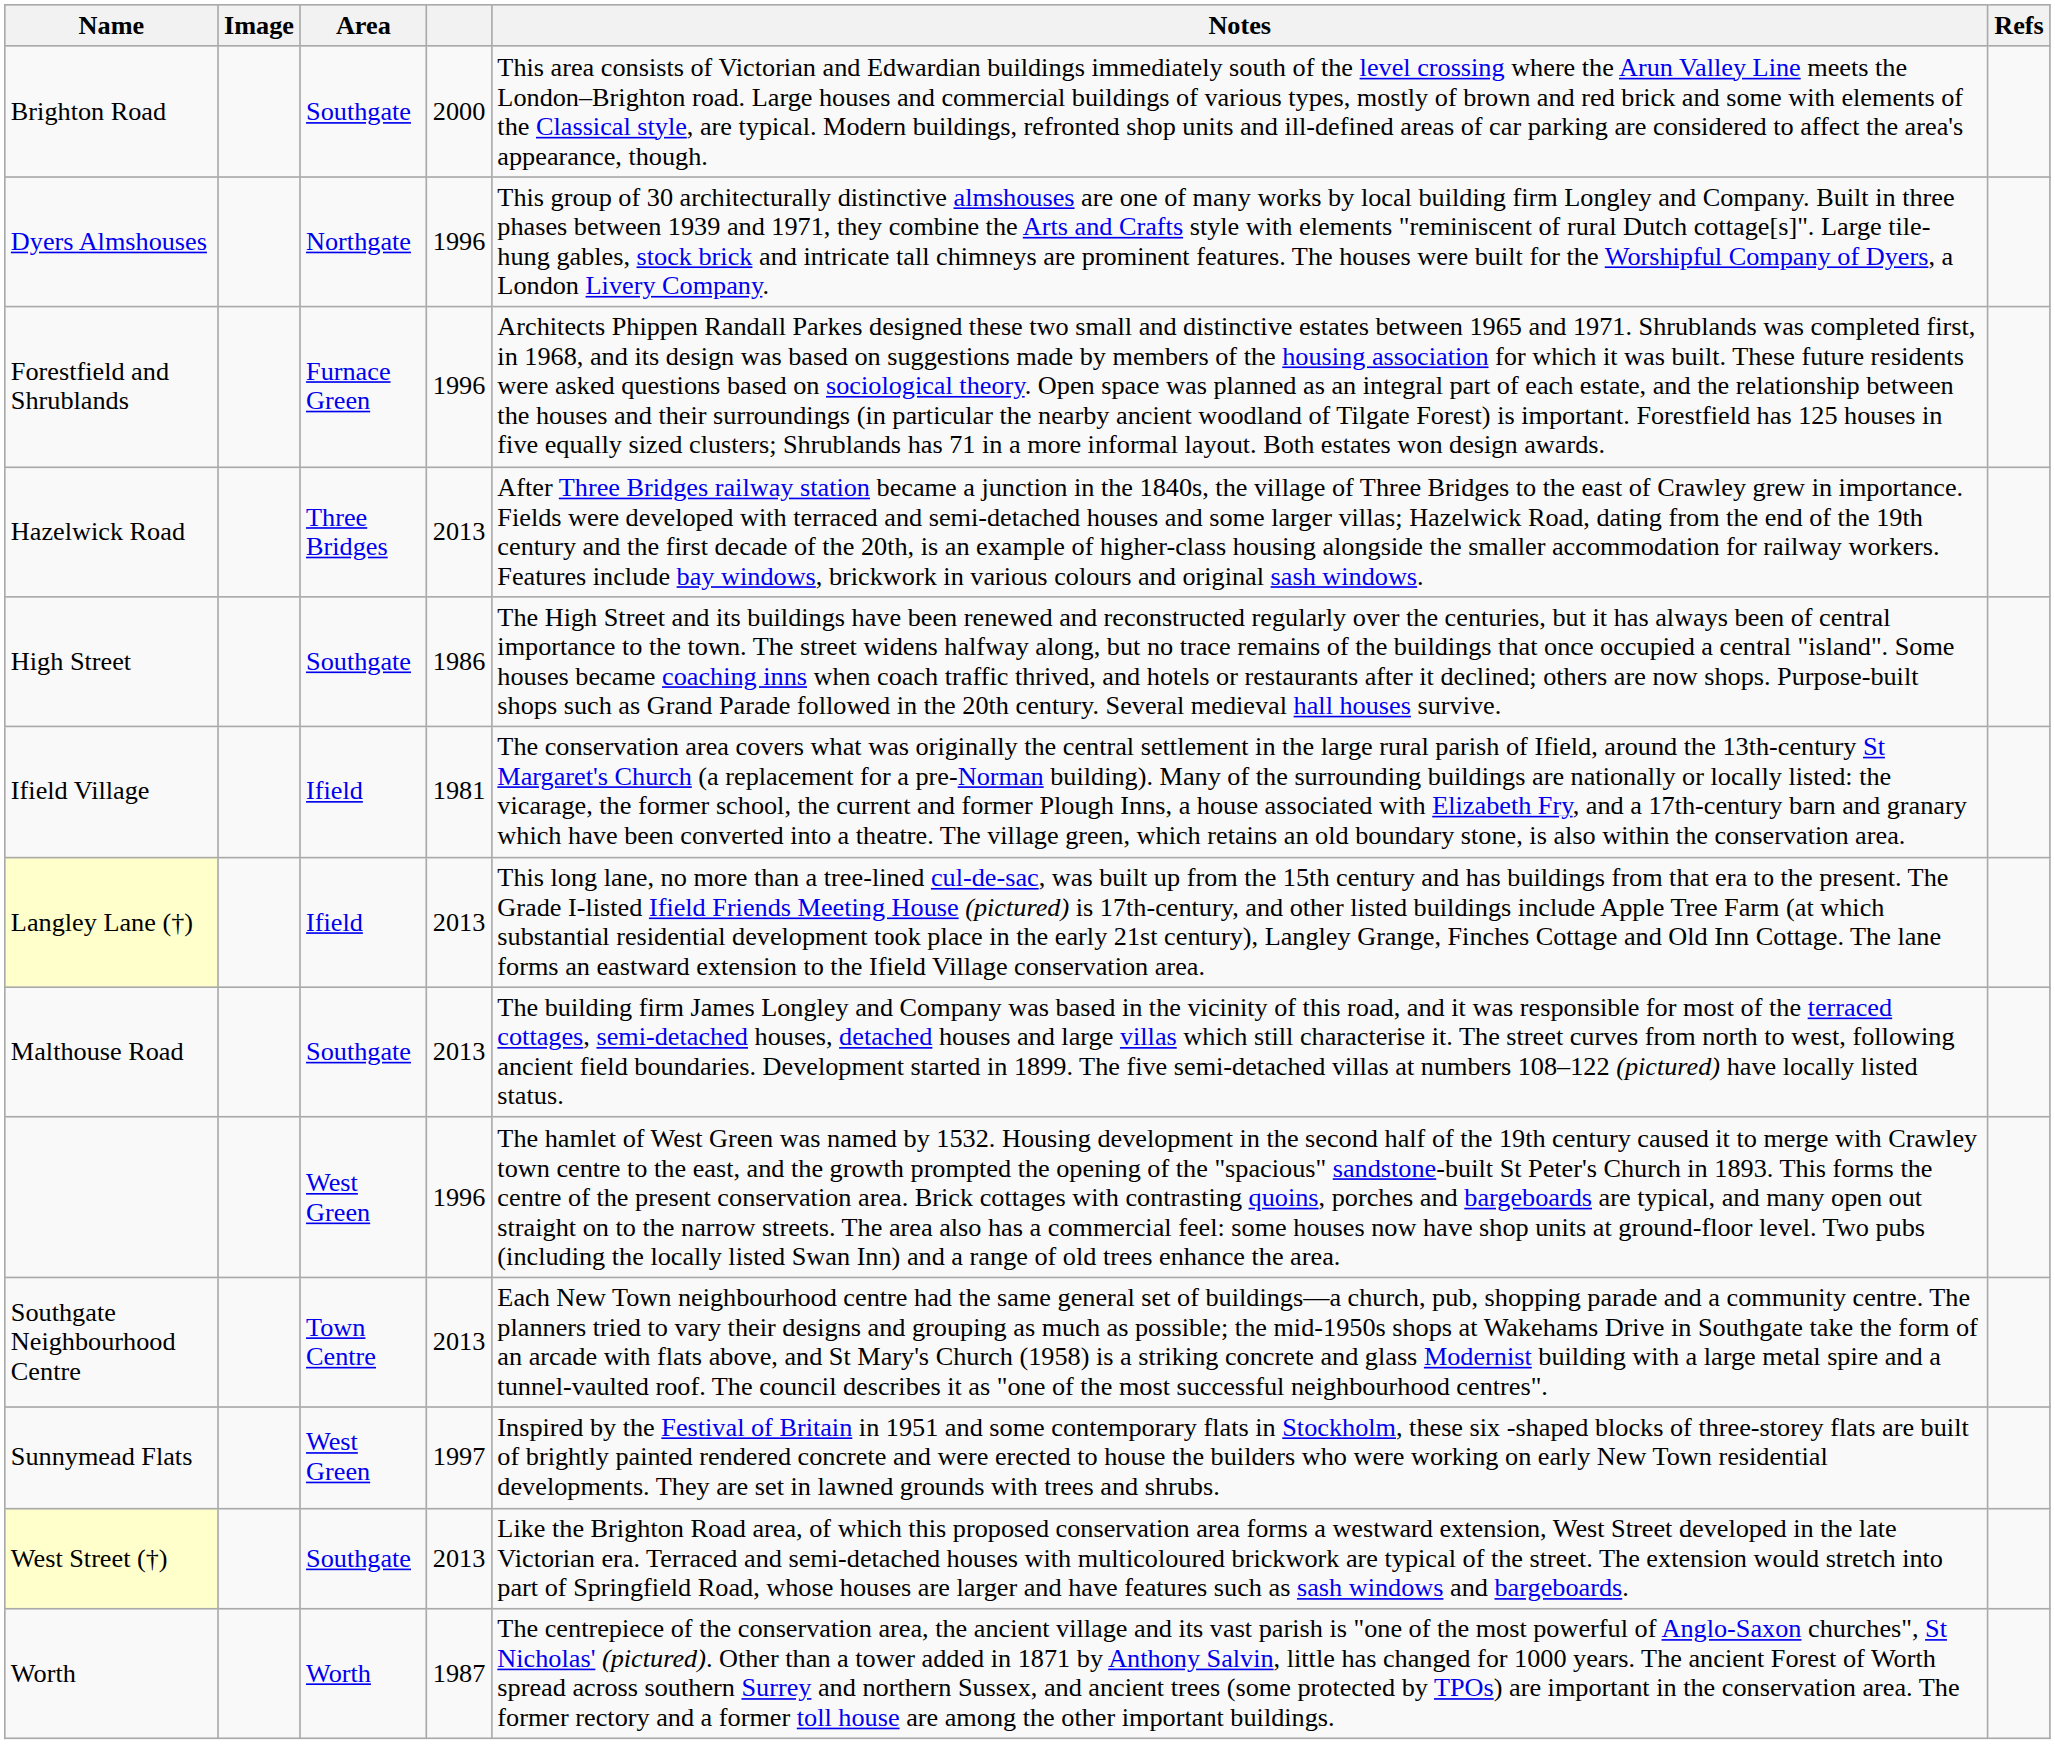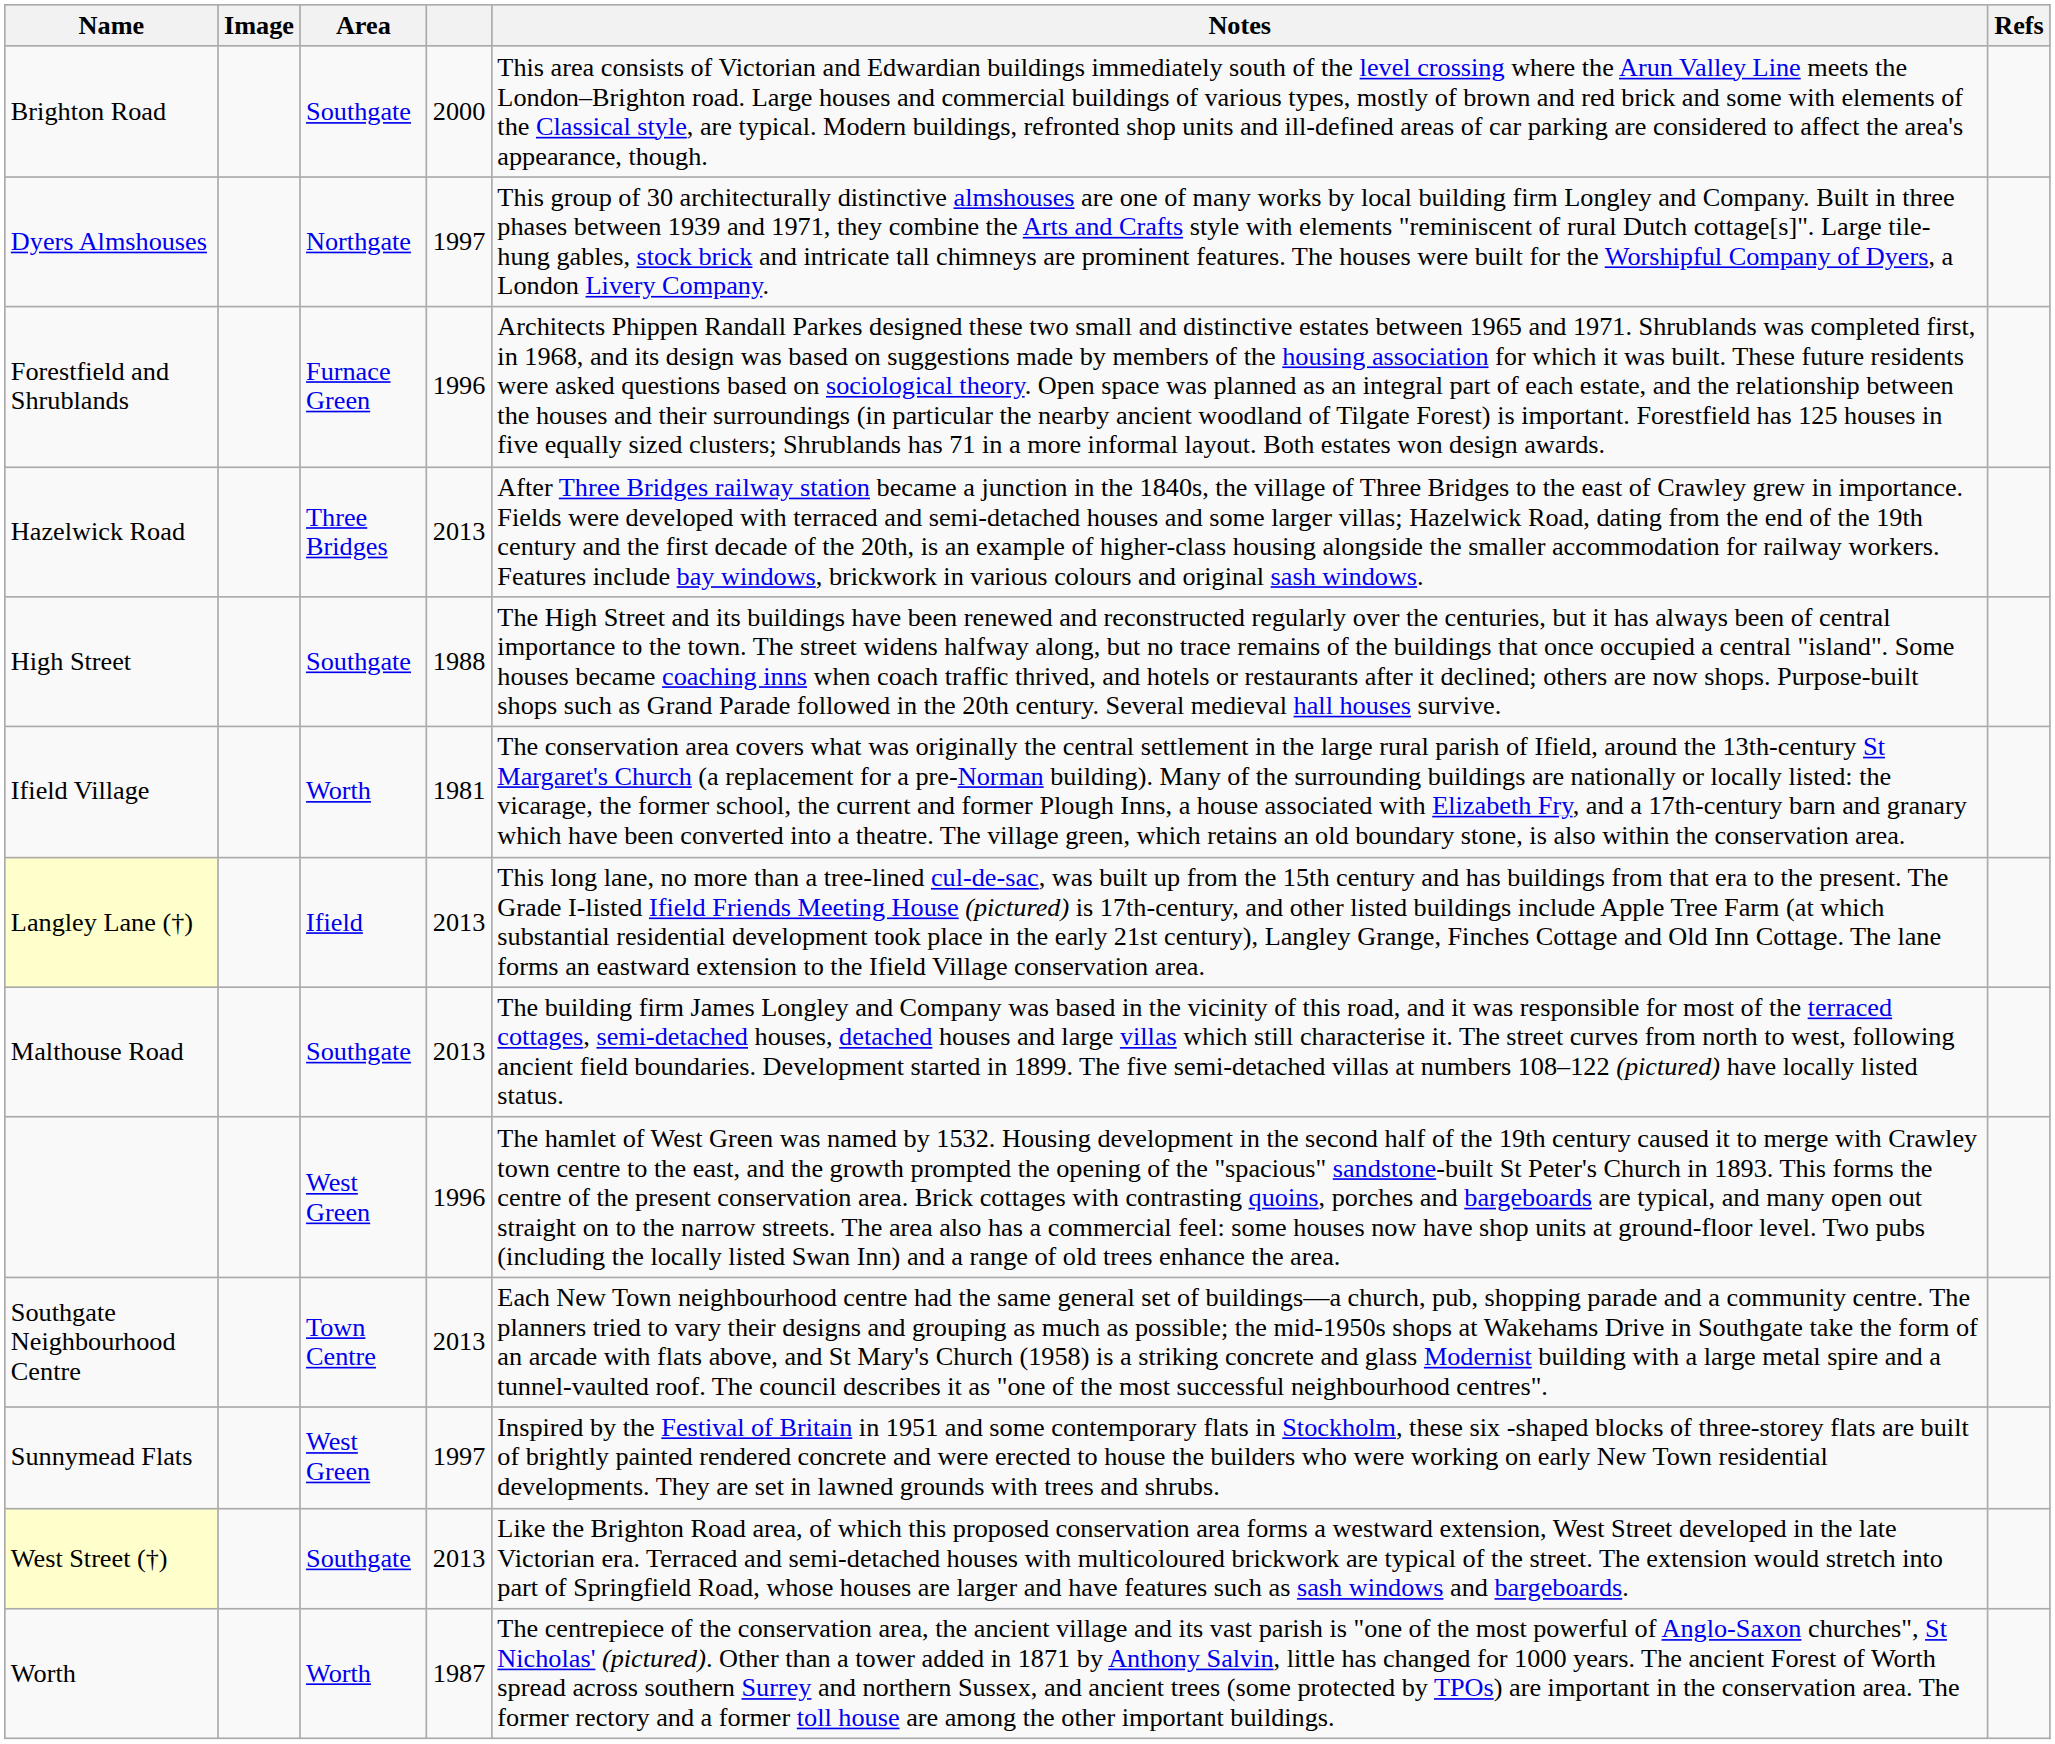 <table class="wikitable sortable">
 <tr>
 <th>Name</th>
 <th class="unsortable">Image</th>
 <th>Area</th>
 <th></th>
 <th class="unsortable">Notes</th>
 <th class="unsortable">Refs</th>
 </tr>
 <tr>
 <td>Brighton Road</td>
 <td></td>
 <td><a href='#'>Southgate</a></td>
 <td>2000</td>
 <td>This area consists of Victorian and Edwardian buildings immediately south of the <a href='#'>level crossing</a> where the <a href='#'>Arun Valley Line</a> meets the London–Brighton road. Large houses and commercial buildings of various types, mostly of brown and red brick and some with elements of the <a href='#'>Classical style</a>, are typical. Modern buildings, refronted shop units and ill-defined areas of car parking are considered to affect the area's appearance, though.</td>
 <td></td>
 </tr>
 <tr>
 <td><a href='#'>Dyers Almshouses</a></td>
 <td></td>
 <td><a href='#'>Northgate</a></td>
-<td>1996</td>
+<td>1997</td>
 <td>This group of 30 architecturally distinctive <a href='#'>almshouses</a> are one of many works by local building firm Longley and Company. Built in three phases between 1939 and 1971, they combine the <a href='#'>Arts and Crafts</a> style with elements "reminiscent of rural Dutch cottage[s]". Large tile-hung gables, <a href='#'>stock brick</a> and intricate tall chimneys are prominent features. The houses were built for the <a href='#'>Worshipful Company of Dyers</a>, a London <a href='#'>Livery Company</a>.</td>
 <td></td>
 </tr>
 <tr>
 <td>Forestfield and Shrublands</td>
 <td></td>
 <td><a href='#'>Furnace Green</a></td>
 <td>1996</td>
 <td>Architects Phippen Randall Parkes designed these two small and distinctive estates between 1965 and 1971. Shrublands was completed first, in 1968, and its design was based on suggestions made by members of the <a href='#'>housing association</a> for which it was built. These future residents were asked questions based on <a href='#'>sociological theory</a>. Open space was planned as an integral part of each estate, and the relationship between the houses and their surroundings (in particular the nearby ancient woodland of Tilgate Forest) is important. Forestfield has 125 houses in five equally sized clusters; Shrublands has 71 in a more informal layout. Both estates won design awards.</td>
 <td></td>
 </tr>
 <tr>
 <td>Hazelwick Road</td>
 <td></td>
 <td><a href='#'>Three Bridges</a></td>
 <td>2013</td>
 <td>After <a href='#'>Three Bridges railway station</a> became a junction in the 1840s, the village of Three Bridges to the east of Crawley grew in importance. Fields were developed with terraced and semi-detached houses and some larger villas; Hazelwick Road, dating from the end of the 19th century and the first decade of the 20th, is an example of higher-class housing alongside the smaller accommodation for railway workers. Features include <a href='#'>bay windows</a>, brickwork in various colours and original <a href='#'>sash windows</a>.</td>
 <td></td>
 </tr>
 <tr>
 <td>High Street</td>
 <td></td>
 <td><a href='#'>Southgate</a></td>
-<td>1986</td>
+<td>1988</td>
 <td>The High Street and its buildings have been renewed and reconstructed regularly over the centuries, but it has always been of central importance to the town. The street widens halfway along, but no trace remains of the buildings that once occupied a central "island". Some houses became <a href='#'>coaching inns</a> when coach traffic thrived, and hotels or restaurants after it declined; others are now shops. Purpose-built shops such as Grand Parade followed in the 20th century. Several medieval <a href='#'>hall houses</a> survive.</td>
 <td></td>
 </tr>
 <tr>
 <td>Ifield Village</td>
 <td></td>
-<td><a href='#'>Ifield</a></td>
+<td><a href='#'>Worth</a></td>
 <td>1981</td>
 <td>The conservation area covers what was originally the central settlement in the large rural parish of Ifield, around the 13th-century <a href='#'>St Margaret's Church</a> (a replacement for a pre-<a href='#'>Norman</a> building). Many of the surrounding buildings are nationally or locally listed: the vicarage, the former school, the current and former Plough Inns, a house associated with <a href='#'>Elizabeth Fry</a>, and a 17th-century barn and granary which have been converted into a theatre. The village green, which retains an old boundary stone, is also within the conservation area.</td>
 <td></td>
 </tr>
 <tr>
 <td style="background:#FFFFCC">Langley Lane (†)</td>
 <td></td>
 <td><a href='#'>Ifield</a></td>
 <td>2013</td>
 <td>This long lane, no more than a tree-lined <a href='#'>cul-de-sac</a>, was built up from the 15th century and has buildings from that era to the present. The Grade I-listed <a href='#'>Ifield Friends Meeting House</a> <em>(pictured)</em> is 17th-century, and other listed buildings include Apple Tree Farm (at which substantial residential development took place in the early 21st century), Langley Grange, Finches Cottage and Old Inn Cottage. The lane forms an eastward extension to the Ifield Village conservation area.</td>
 <td><br></td>
 </tr>
 <tr>
 <td>Malthouse Road</td>
 <td></td>
 <td><a href='#'>Southgate</a></td>
 <td>2013</td>
 <td>The building firm James Longley and Company was based in the vicinity of this road, and it was responsible for most of the <a href='#'>terraced cottages</a>, <a href='#'>semi-detached</a> houses, <a href='#'>detached</a> houses and large <a href='#'>villas</a> which still characterise it. The street curves from north to west, following ancient field boundaries. Development started in 1899. The five semi-detached villas at numbers 108–122 <em>(pictured)</em> have locally listed status.</td>
 <td><br></td>
 </tr>
 <tr>
 <td></td>
 <td></td>
 <td><a href='#'>West Green</a></td>
 <td>1996</td>
 <td>The hamlet of West Green was named by 1532. Housing development in the second half of the 19th century caused it to merge with Crawley town centre to the east, and the growth prompted the opening of the "spacious" <a href='#'>sandstone</a>-built St Peter's Church in 1893. This forms the centre of the present conservation area. Brick cottages with contrasting <a href='#'>quoins</a>, porches and <a href='#'>bargeboards</a> are typical, and many open out straight on to the narrow streets. The area also has a commercial feel: some houses now have shop units at ground-floor level.  Two pubs (including the locally listed Swan Inn) and a range of old trees enhance the area.</td>
 <td><br></td>
 </tr>
 <tr>
 <td>Southgate Neighbourhood Centre</td>
 <td></td>
 <td><a href='#'>Town Centre</a></td>
 <td>2013</td>
 <td>Each New Town neighbourhood centre had the same general set of buildings—a church, pub, shopping parade and a community centre. The planners tried to vary their designs and grouping as much as possible; the mid-1950s shops at Wakehams Drive in Southgate take the form of an arcade with flats above, and St Mary's Church (1958) is a striking concrete and glass <a href='#'>Modernist</a> building with a large metal spire and a tunnel-vaulted roof. The council describes it as "one of the most successful neighbourhood centres".</td>
 <td><br></td>
 </tr>
 <tr>
 <td>Sunnymead Flats</td>
 <td></td>
 <td><a href='#'>West Green</a></td>
 <td>1997</td>
 <td>Inspired by the <a href='#'>Festival of Britain</a> in 1951 and some contemporary flats in <a href='#'>Stockholm</a>, these six -shaped blocks of three-storey flats are built of brightly painted rendered concrete and were erected to house the builders who were working on early New Town residential developments. They are set in lawned grounds with trees and shrubs.</td>
 <td></td>
 </tr>
 <tr>
 <td style="background:#FFFFCC">West Street (†)</td>
 <td></td>
 <td><a href='#'>Southgate</a></td>
 <td>2013</td>
 <td>Like the Brighton Road area, of which this proposed conservation area forms a westward extension, West Street developed in the late Victorian era. Terraced and semi-detached houses with multicoloured brickwork are typical of the street. The extension would stretch into part of Springfield Road, whose houses are larger and have features such as <a href='#'>sash windows</a> and <a href='#'>bargeboards</a>.</td>
 <td><br></td>
 </tr>
 <tr>
 <td>Worth</td>
 <td></td>
 <td><a href='#'>Worth</a></td>
 <td>1987</td>
 <td>The centrepiece of the conservation area, the ancient village and its vast parish is "one of the most powerful of <a href='#'>Anglo-Saxon</a> churches", <a href='#'>St Nicholas'</a> <em>(pictured)</em>. Other than a tower added in 1871 by <a href='#'>Anthony Salvin</a>, little has changed for 1000 years. The ancient Forest of Worth spread across southern <a href='#'>Surrey</a> and northern Sussex, and ancient trees (some protected by <a href='#'>TPOs</a>) are important in the conservation area. The former rectory and a former <a href='#'>toll house</a> are among the other important buildings.</td>
 <td><br></td>
 </tr>
 </table>
